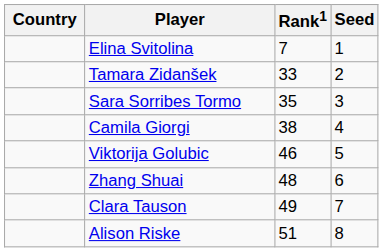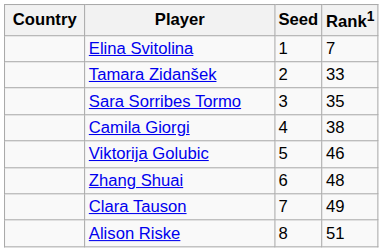 <table class="wikitable">
 <tr>
 <th width="70">Country</th>
 <th width="175">Player</th>
+<th>Seed</th>
 <th>Rank<sup>1</sup></th>
-<th>Seed</th>
 </tr>
 <tr>
 <td></td>
 <td><a href='#'>Elina Svitolina</a></td>
+<td>1</td>
 <td>7</td>
-<td>1</td>
 </tr>
 <tr>
 <td></td>
 <td><a href='#'>Tamara Zidanšek</a></td>
+<td>2</td>
 <td>33</td>
-<td>2</td>
 </tr>
 <tr>
 <td></td>
 <td><a href='#'>Sara Sorribes Tormo</a></td>
+<td>3</td>
 <td>35</td>
-<td>3</td>
 </tr>
 <tr>
 <td></td>
 <td><a href='#'>Camila Giorgi</a></td>
+<td>4</td>
 <td>38</td>
-<td>4</td>
 </tr>
 <tr>
 <td></td>
 <td><a href='#'>Viktorija Golubic</a></td>
+<td>5</td>
 <td>46</td>
-<td>5</td>
 </tr>
 <tr>
 <td></td>
 <td><a href='#'>Zhang Shuai</a></td>
+<td>6</td>
 <td>48</td>
-<td>6</td>
 </tr>
 <tr>
 <td></td>
 <td><a href='#'>Clara Tauson</a></td>
+<td>7</td>
 <td>49</td>
-<td>7</td>
 </tr>
 <tr>
 <td></td>
 <td><a href='#'>Alison Riske</a></td>
+<td>8</td>
 <td>51</td>
-<td>8</td>
 </tr>
 </table>
